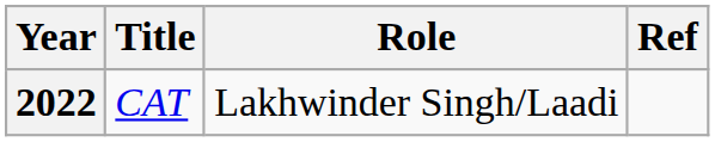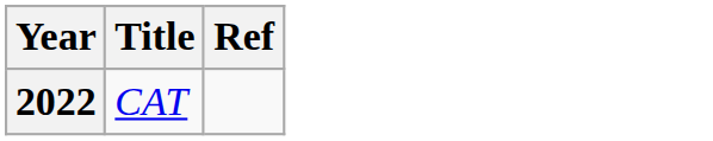 <table class="wikitable plainrowheaders sortable">
 <tr>
 <th scope="col">Year</th>
 <th scope="col">Title</th>
-<th scope="col">Role</th>
 <th scope="col" class="unsortable">Ref</th>
 </tr>
 <tr>
 <th scope="row">2022</th>
 <td><em><a href='#'>CAT</a></em></td>
-<td>Lakhwinder Singh/Laadi</td>
 <td></td>
 </tr>
 </table>
